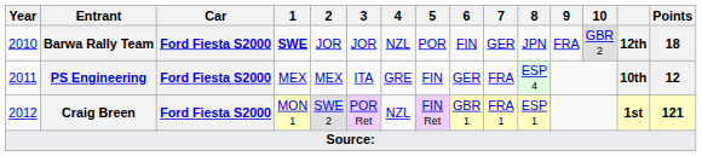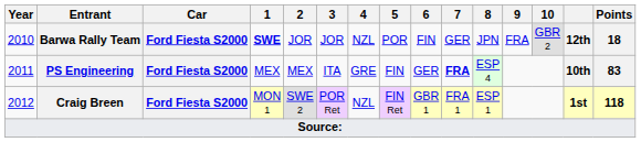 <table class="wikitable" border="1" style="text-align:center; font-size:85%;">
 <tr>
 <th>Year</th>
 <th>Entrant</th>
 <th>Car</th>
 <th>1</th>
 <th>2</th>
 <th>3</th>
 <th>4</th>
 <th>5</th>
 <th>6</th>
 <th>7</th>
 <th>8</th>
 <th>9</th>
 <th>10</th>
 <th></th>
 <th>Points</th>
 </tr>
 <tr>
 <td><a href='#'>2010</a></td>
 <th nowrap>Barwa Rally Team</th>
 <th nowrap><a href='#'>Ford Fiesta S2000</a></th>
 <td><strong><a href='#'>SWE</a></strong></td>
 <td><a href='#'>JOR</a></td>
 <td><a href='#'>JOR</a></td>
 <td><a href='#'>NZL</a></td>
 <td><a href='#'>POR</a></td>
 <td><a href='#'>FIN</a></td>
 <td><a href='#'>GER</a></td>
 <td><a href='#'>JPN</a></td>
 <td><a href='#'>FRA</a></td>
 <td style="background:#dfdfdf;"><a href='#'>GBR</a><br><small>2</small></td>
 <th>12th</th>
 <th>18</th>
 </tr>
 <tr>
 <td><a href='#'>2011</a></td>
 <th nowrap><a href='#'>PS Engineering</a></th>
 <th nowrap><a href='#'>Ford Fiesta S2000</a></th>
 <td><a href='#'>MEX</a></td>
 <td><a href='#'>MEX</a></td>
 <td><a href='#'>ITA</a></td>
 <td><a href='#'>GRE</a></td>
 <td><a href='#'>FIN</a></td>
 <td><a href='#'>GER</a></td>
-<td><a href='#'>FRA</a></td>
+<td><strong><a href='#'>FRA</a></strong></td>
 <td style="background:#dfffdf;"><a href='#'>ESP</a><br><small>4</small></td>
 <td colspan=2></td>
 <th>10th</th>
-<th>12</th>
+<th>83</th>
 </tr>
 <tr>
 <td><a href='#'>2012</a></td>
 <th nowrap>Craig Breen</th>
 <th nowrap><a href='#'>Ford Fiesta S2000</a></th>
 <td style="background:#ffffbf;"><a href='#'>MON</a><br><small>1</small></td>
 <td style="background:#dfdfdf;"><a href='#'>SWE</a><br><small>2</small></td>
 <td style="background:#efcfff;"><a href='#'>POR</a><br><small>Ret</small></td>
 <td><a href='#'>NZL</a></td>
 <td style="background:#efcfff;"><a href='#'>FIN</a><br><small>Ret</small></td>
 <td style="background:#ffffbf;"><a href='#'>GBR</a><br><small>1</small></td>
 <td style="background:#ffffbf;"><a href='#'>FRA</a><br><small>1</small></td>
 <td style="background:#ffffbf;"><a href='#'>ESP</a><br><small>1</small></td>
 <td colspan=2></td>
 <th style="background:#ffffbf;">1st</th>
-<th style="background:#ffffbf;">121</th>
+<th style="background:#ffffbf;">118</th>
 </tr>
 <tr>
 <td colspan="15" style="background-color:#EAECF0;text-align:center"><strong>Source:</strong></td>
 </tr>
 </table>
